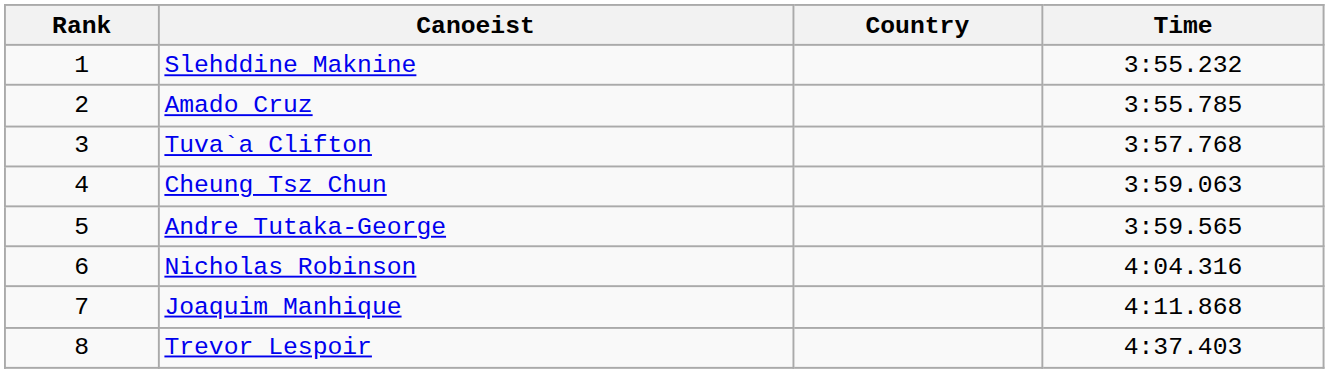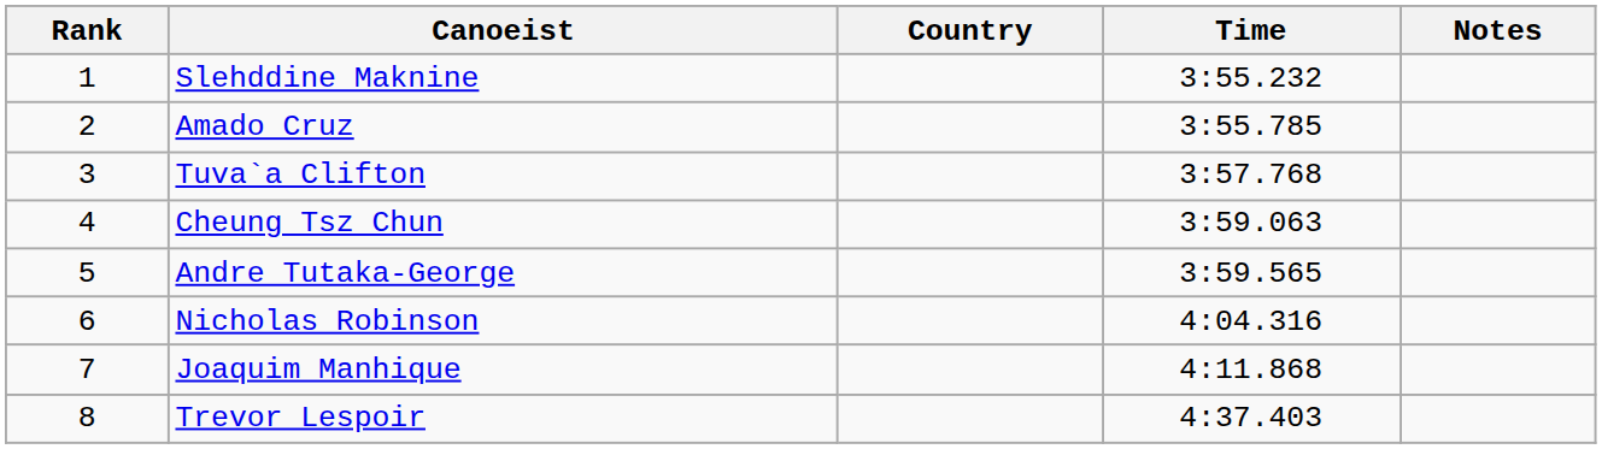 <table class="wikitable" style="text-align:center;width: 55%">
 <tr>
 <th>Rank</th>
 <th>Canoeist</th>
 <th>Country</th>
 <th>Time</th>
+<th>Notes</th>
 </tr>
 <tr>
 <td>1</td>
 <td align="left"><a href='#'>Slehddine Maknine</a></td>
 <td align="left"></td>
 <td>3:55.232</td>
+<td></td>
 </tr>
 <tr>
 <td>2</td>
 <td align="left"><a href='#'>Amado Cruz</a></td>
 <td align="left"></td>
 <td>3:55.785</td>
+<td></td>
 </tr>
 <tr>
 <td>3</td>
 <td align="left"><a href='#'>Tuva`a Clifton</a></td>
 <td align="left"></td>
 <td>3:57.768</td>
+<td></td>
 </tr>
 <tr>
 <td>4</td>
 <td align="left"><a href='#'>Cheung Tsz Chun</a></td>
 <td align="left"></td>
 <td>3:59.063</td>
+<td></td>
 </tr>
 <tr>
 <td>5</td>
 <td align="left"><a href='#'>Andre Tutaka-George</a></td>
 <td align="left"></td>
 <td>3:59.565</td>
+<td></td>
 </tr>
 <tr>
 <td>6</td>
 <td align="left"><a href='#'>Nicholas Robinson</a></td>
 <td align="left"></td>
 <td>4:04.316</td>
+<td></td>
 </tr>
 <tr>
 <td>7</td>
 <td align="left"><a href='#'>Joaquim Manhique</a></td>
 <td align="left"></td>
 <td>4:11.868</td>
+<td></td>
 </tr>
 <tr>
 <td>8</td>
 <td align="left"><a href='#'>Trevor Lespoir</a></td>
 <td align="left"></td>
 <td>4:37.403</td>
+<td></td>
 </tr>
 </table>
